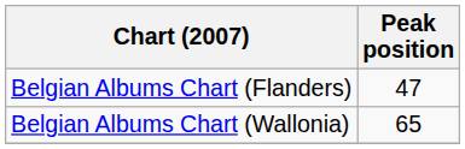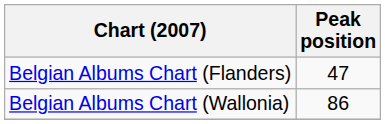 <table class="wikitable sortable">
 <tr>
 <th style="text-align:center;">Chart (2007)</th>
 <th style="text-align:center;">Peak<br>position</th>
 </tr>
 <tr>
 <td align="left"><a href='#'>Belgian Albums Chart</a> (Flanders)</td>
 <td style="text-align:center;">47</td>
 </tr>
 <tr>
 <td align="left"><a href='#'>Belgian Albums Chart</a> (Wallonia)</td>
-<td style="text-align:center;">65</td>
+<td style="text-align:center;">86</td>
 </tr>
 <tr>
 </tr>
 </table>
